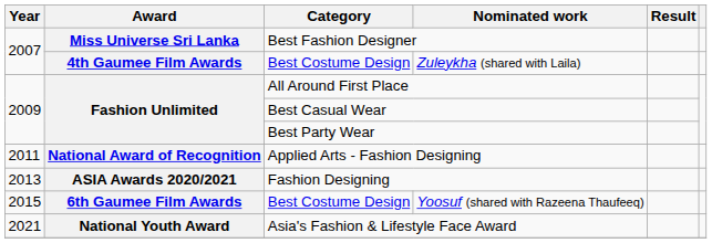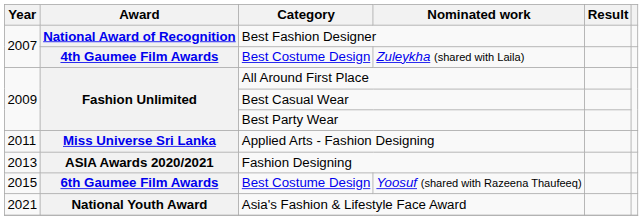 <table class="wikitable plainrowheaders sortable">
 <tr>
 <th scope="col">Year</th>
 <th scope="col">Award</th>
 <th scope="col">Category</th>
 <th scope="col">Nominated work</th>
 <th scope="col">Result</th>
 <th scope="col" class="unsortable"></th>
 </tr>
 <tr>
 <td rowspan="2">2007</td>
-<th scope="row"><a href='#'>Miss Universe Sri Lanka</a></th>
+<th scope="row"><a href='#'>National Award of Recognition</a></th>
 <td colspan="2">Best Fashion Designer</td>
 <td></td>
 <td style="text-align:center;"></td>
 </tr>
 <tr>
 <th scope="row"><a href='#'>4th Gaumee Film Awards</a></th>
 <td><a href='#'>Best Costume Design</a></td>
 <td><em><a href='#'>Zuleykha</a></em> <small>(shared with Laila)</small></td>
 <td></td>
 <td style="text-align:center;"></td>
 </tr>
 <tr>
 <td rowspan="3">2009</td>
 <th scope="row" rowspan="3">Fashion Unlimited</th>
 <td colspan="2">All Around First Place</td>
 <td></td>
 <td rowspan="3" style="text-align:center;"></td>
 </tr>
 <tr>
 <td colspan="2">Best Casual Wear</td>
 <td></td>
 </tr>
 <tr>
 <td colspan="2">Best Party Wear</td>
 <td></td>
 </tr>
 <tr>
 <td>2011</td>
-<th scope="row"><a href='#'>National Award of Recognition</a></th>
+<th scope="row"><a href='#'>Miss Universe Sri Lanka</a></th>
 <td colspan="2">Applied Arts - Fashion Designing</td>
 <td></td>
 <td style="text-align:center;"></td>
 </tr>
 <tr>
 <td>2013</td>
 <th scope="row">ASIA Awards 2020/2021</th>
 <td colspan="2">Fashion Designing</td>
 <td></td>
 <td style="text-align:center;"></td>
 </tr>
 <tr>
 <td>2015</td>
 <th scope="row"><a href='#'>6th Gaumee Film Awards</a></th>
 <td><a href='#'>Best Costume Design</a></td>
 <td><em><a href='#'>Yoosuf</a></em> <small>(shared with Razeena Thaufeeq)</small></td>
 <td></td>
 <td style="text-align:center;"></td>
 </tr>
 <tr>
 <td>2021</td>
 <th scope="row">National Youth Award</th>
 <td colspan="2">Asia's Fashion & Lifestyle Face Award</td>
 <td></td>
 <td style="text-align:center;"></td>
 </tr>
 <tr>
 </tr>
 </table>
